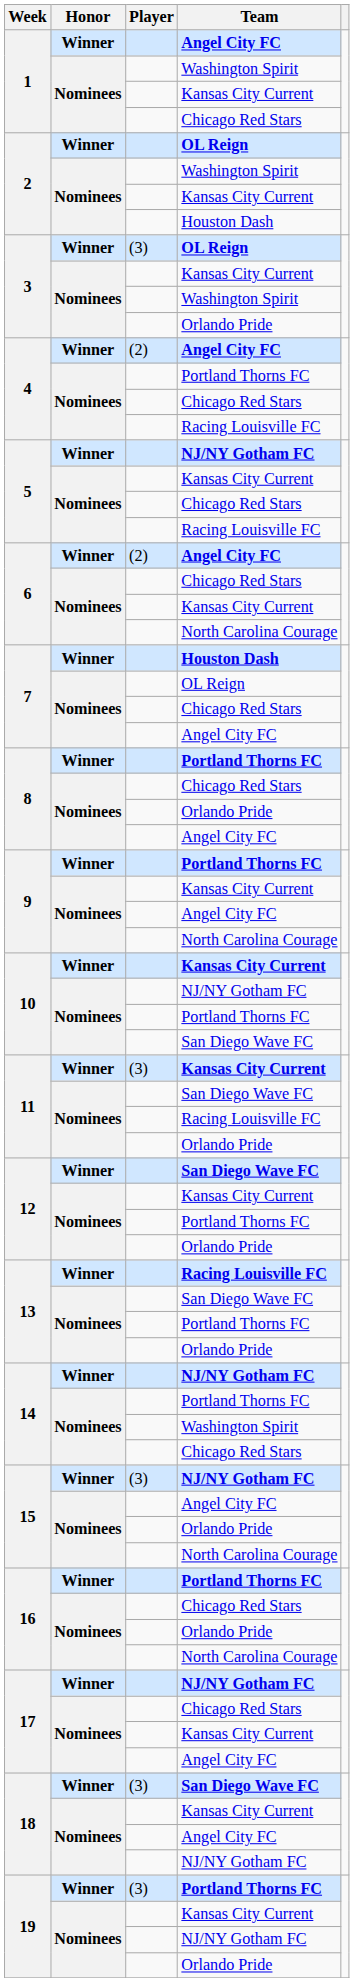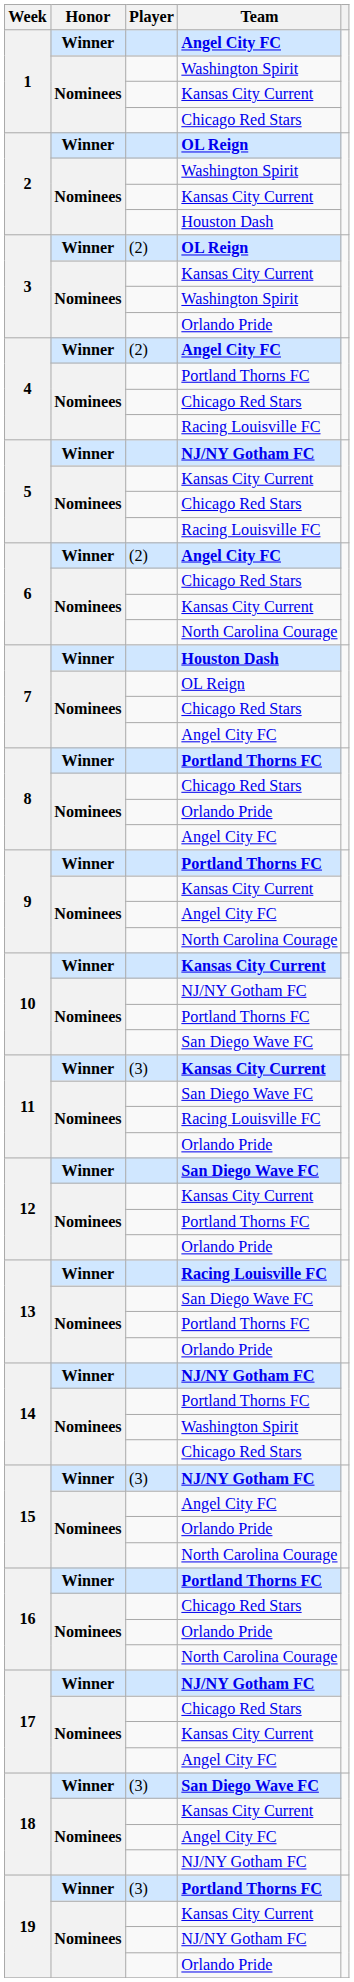 <table class="wikitable sortable">
 <tr>
 <th scope="col">Week</th>
 <th scope="col">Honor</th>
 <th scope="col">Player</th>
 <th scope="col">Team</th>
 <th scope="col"></th>
 </tr>
 <tr>
 <th rowspan=4 scope="rowgroup">1 </th>
 <th scope="row" style="background:#d0e7ff;">Winner</th>
 <td style="background:#d0e7ff;"> <strong></strong></td>
 <td style="background:#d0e7ff;"><strong><a href='#'>Angel City FC</a></strong></td>
 <td rowspan=4></td>
 </tr>
 <tr>
 <th rowspan=3 scope="rowgroup">Nominees</th>
 <td> </td>
 <td><a href='#'>Washington Spirit</a></td>
 </tr>
 <tr>
 <td> </td>
 <td><a href='#'>Kansas City Current</a></td>
 </tr>
 <tr>
 <td> </td>
 <td><a href='#'>Chicago Red Stars</a></td>
 </tr>
 <tr>
 <th rowspan=4 scope="rowgroup">2 </th>
 <th scope="row" style="background:#d0e7ff;">Winner</th>
 <td style="background:#d0e7ff;"> <strong></strong></td>
 <td style="background:#d0e7ff;"><strong><a href='#'>OL Reign</a></strong></td>
 <td rowspan=4></td>
 </tr>
 <tr>
 <th rowspan=3 scope="rowgroup">Nominees</th>
 <td> </td>
 <td><a href='#'>Washington Spirit</a></td>
 </tr>
 <tr>
 <td> </td>
 <td><a href='#'>Kansas City Current</a></td>
 </tr>
 <tr>
 <td> </td>
 <td><a href='#'>Houston Dash</a></td>
 </tr>
 <tr>
 <th rowspan=4 scope="rowgroup">3 </th>
 <th scope="row" style="background:#d0e7ff;">Winner</th>
-<td style="background:#d0e7ff;"> <strong></strong> (3)</td>
+<td style="background:#d0e7ff;"> <strong></strong> (2)</td>
 <td style="background:#d0e7ff;"><strong><a href='#'>OL Reign</a></strong></td>
 <td rowspan=4></td>
 </tr>
 <tr>
 <th rowspan=3 scope="rowgroup">Nominees</th>
 <td> </td>
 <td><a href='#'>Kansas City Current</a></td>
 </tr>
 <tr>
 <td> </td>
 <td><a href='#'>Washington Spirit</a></td>
 </tr>
 <tr>
 <td> </td>
 <td><a href='#'>Orlando Pride</a></td>
 </tr>
 <tr>
 <th rowspan=4 scope="rowgroup">4 </th>
 <th scope="row" style="background:#d0e7ff;">Winner</th>
 <td style="background:#d0e7ff;"> <strong></strong> (2)</td>
 <td style="background:#d0e7ff;"><strong><a href='#'>Angel City FC</a></strong></td>
 <td rowspan=4></td>
 </tr>
 <tr>
 <th rowspan=3 scope="rowgroup">Nominees</th>
 <td> </td>
 <td><a href='#'>Portland Thorns FC</a></td>
 </tr>
 <tr>
 <td> </td>
 <td><a href='#'>Chicago Red Stars</a></td>
 </tr>
 <tr>
 <td> </td>
 <td><a href='#'>Racing Louisville FC</a></td>
 </tr>
 <tr>
 <th rowspan=4 scope="rowgroup">5</th>
 <th scope="row" style="background:#d0e7ff;">Winner</th>
 <td style="background:#d0e7ff;"> <strong></strong></td>
 <td style="background:#d0e7ff;"><strong><a href='#'>NJ/NY Gotham FC</a></strong></td>
 <td rowspan=4></td>
 </tr>
 <tr>
 <th rowspan=3 scope="rowgroup">Nominees</th>
 <td> </td>
 <td><a href='#'>Kansas City Current</a></td>
 </tr>
 <tr>
 <td> </td>
 <td><a href='#'>Chicago Red Stars</a></td>
 </tr>
 <tr>
 <td> </td>
 <td><a href='#'>Racing Louisville FC</a></td>
 </tr>
 <tr>
 <th rowspan=4 scope="rowgroup">6 </th>
 <th scope="row" style="background:#d0e7ff;">Winner</th>
 <td style="background:#d0e7ff;"> <strong></strong> (2)</td>
 <td style="background:#d0e7ff;"><strong><a href='#'>Angel City FC</a></strong></td>
 <td rowspan=4></td>
 </tr>
 <tr>
 <th rowspan=3 scope="rowgroup">Nominees</th>
 <td> </td>
 <td><a href='#'>Chicago Red Stars</a></td>
 </tr>
 <tr>
 <td> </td>
 <td><a href='#'>Kansas City Current</a></td>
 </tr>
 <tr>
 <td> </td>
 <td><a href='#'>North Carolina Courage</a></td>
 </tr>
 <tr>
 <th rowspan=4 scope="rowgroup">7</th>
 <th scope="row" style="background:#d0e7ff;">Winner</th>
 <td style="background:#d0e7ff;"> <strong></strong></td>
 <td style="background:#d0e7ff;"><strong><a href='#'>Houston Dash</a></strong></td>
 <td rowspan=4></td>
 </tr>
 <tr>
 <th rowspan=3 scope="rowgroup">Nominees</th>
 <td> </td>
 <td><a href='#'>OL Reign</a></td>
 </tr>
 <tr>
 <td> </td>
 <td><a href='#'>Chicago Red Stars</a></td>
 </tr>
 <tr>
 <td> </td>
 <td><a href='#'>Angel City FC</a></td>
 </tr>
 <tr>
 <th rowspan=4 scope="rowgroup">8</th>
 <th scope="row" style="background:#d0e7ff;">Winner</th>
 <td style="background:#d0e7ff;"> <strong></strong></td>
 <td style="background:#d0e7ff;"><strong><a href='#'>Portland Thorns FC</a></strong></td>
 <td rowspan=4></td>
 </tr>
 <tr>
 <th rowspan=3 scope="rowgroup">Nominees</th>
 <td> </td>
 <td><a href='#'>Chicago Red Stars</a></td>
 </tr>
 <tr>
 <td> </td>
 <td><a href='#'>Orlando Pride</a></td>
 </tr>
 <tr>
 <td> </td>
 <td><a href='#'>Angel City FC</a></td>
 </tr>
 <tr>
 <th rowspan=4 scope="rowgroup">9</th>
 <th scope="row" style="background:#d0e7ff;">Winner</th>
 <td style="background:#d0e7ff;"> <strong></strong></td>
 <td style="background:#d0e7ff;"><strong><a href='#'>Portland Thorns FC</a></strong></td>
 <td rowspan=4></td>
 </tr>
 <tr>
 <th rowspan=3 scope="rowgroup">Nominees</th>
 <td> </td>
 <td><a href='#'>Kansas City Current</a></td>
 </tr>
 <tr>
 <td> </td>
 <td><a href='#'>Angel City FC</a></td>
 </tr>
 <tr>
 <td> </td>
 <td><a href='#'>North Carolina Courage</a></td>
 </tr>
 <tr>
 <th rowspan=4 scope="rowgroup">10</th>
 <th scope="row" style="background:#d0e7ff;">Winner</th>
 <td style="background:#d0e7ff;"> <strong></strong></td>
 <td style="background:#d0e7ff;"><strong><a href='#'>Kansas City Current</a></strong></td>
 <td rowspan=4></td>
 </tr>
 <tr>
 <th rowspan=3 scope="rowgroup">Nominees</th>
 <td> </td>
 <td><a href='#'>NJ/NY Gotham FC</a></td>
 </tr>
 <tr>
 <td> </td>
 <td><a href='#'>Portland Thorns FC</a></td>
 </tr>
 <tr>
 <td> </td>
 <td><a href='#'>San Diego Wave FC</a></td>
 </tr>
 <tr>
 <th rowspan=4 scope="rowgroup">11</th>
 <th scope="row" style="background:#d0e7ff;">Winner</th>
 <td style="background:#d0e7ff;"> <strong></strong> (3)</td>
 <td style="background:#d0e7ff;"><strong><a href='#'>Kansas City Current</a></strong></td>
 <td rowspan=4></td>
 </tr>
 <tr>
 <th rowspan=3 scope="rowgroup">Nominees</th>
 <td> </td>
 <td><a href='#'>San Diego Wave FC</a></td>
 </tr>
 <tr>
 <td> </td>
 <td><a href='#'>Racing Louisville FC</a></td>
 </tr>
 <tr>
 <td> </td>
 <td><a href='#'>Orlando Pride</a></td>
 </tr>
 <tr>
 <th rowspan=4 scope="rowgroup">12</th>
 <th scope="row" style="background:#d0e7ff;">Winner</th>
 <td style="background:#d0e7ff;"> <strong></strong></td>
 <td style="background:#d0e7ff;"><strong><a href='#'>San Diego Wave FC</a></strong></td>
 <td rowspan=4></td>
 </tr>
 <tr>
 <th rowspan=3 scope="rowgroup">Nominees</th>
 <td> </td>
 <td><a href='#'>Kansas City Current</a></td>
 </tr>
 <tr>
 <td> </td>
 <td><a href='#'>Portland Thorns FC</a></td>
 </tr>
 <tr>
 <td> </td>
 <td><a href='#'>Orlando Pride</a></td>
 </tr>
 <tr>
 <th rowspan=4 scope="rowgroup">13</th>
 <th scope="row" style="background:#d0e7ff;">Winner</th>
 <td style="background:#d0e7ff;"> <strong></strong></td>
 <td style="background:#d0e7ff;"><strong><a href='#'>Racing Louisville FC</a></strong></td>
 <td rowspan=4></td>
 </tr>
 <tr>
 <th rowspan=3 scope="rowgroup">Nominees</th>
 <td> </td>
 <td><a href='#'>San Diego Wave FC</a></td>
 </tr>
 <tr>
 <td> </td>
 <td><a href='#'>Portland Thorns FC</a></td>
 </tr>
 <tr>
 <td> </td>
 <td><a href='#'>Orlando Pride</a></td>
 </tr>
 <tr>
 <th rowspan=4 scope="rowgroup">14</th>
 <th scope="row" style="background:#d0e7ff;">Winner</th>
 <td style="background:#d0e7ff;"> <strong></strong></td>
 <td style="background:#d0e7ff;"><strong><a href='#'>NJ/NY Gotham FC</a></strong></td>
 <td rowspan=4></td>
 </tr>
 <tr>
 <th rowspan=3 scope="rowgroup">Nominees</th>
 <td> </td>
 <td><a href='#'>Portland Thorns FC</a></td>
 </tr>
 <tr>
 <td> </td>
 <td><a href='#'>Washington Spirit</a></td>
 </tr>
 <tr>
 <td> </td>
 <td><a href='#'>Chicago Red Stars</a></td>
 </tr>
 <tr>
 <th rowspan=4 scope="rowgroup">15</th>
 <th scope="row" style="background:#d0e7ff;">Winner</th>
 <td style="background:#d0e7ff;"> <strong></strong> (3)</td>
 <td style="background:#d0e7ff;"><strong><a href='#'>NJ/NY Gotham FC</a></strong></td>
 <td rowspan=4></td>
 </tr>
 <tr>
 <th rowspan=3 scope="rowgroup">Nominees</th>
 <td> </td>
 <td><a href='#'>Angel City FC</a></td>
 </tr>
 <tr>
 <td> </td>
 <td><a href='#'>Orlando Pride</a></td>
 </tr>
 <tr>
 <td> </td>
 <td><a href='#'>North Carolina Courage</a></td>
 </tr>
 <tr>
 <th rowspan=4 scope="rowgroup">16</th>
 <th scope="row" style="background:#d0e7ff;">Winner</th>
 <td style="background:#d0e7ff;"> <strong></strong></td>
 <td style="background:#d0e7ff;"><strong><a href='#'>Portland Thorns FC</a></strong></td>
 <td rowspan=4></td>
 </tr>
 <tr>
 <th rowspan=3 scope="rowgroup">Nominees</th>
 <td> </td>
 <td><a href='#'>Chicago Red Stars</a></td>
 </tr>
 <tr>
 <td> </td>
 <td><a href='#'>Orlando Pride</a></td>
 </tr>
 <tr>
 <td> </td>
 <td><a href='#'>North Carolina Courage</a></td>
 </tr>
 <tr>
 <th rowspan=4 scope="rowgroup">17</th>
 <th scope="row" style="background:#d0e7ff;">Winner</th>
 <td style="background:#d0e7ff;"> <strong></strong></td>
 <td style="background:#d0e7ff;"><strong><a href='#'>NJ/NY Gotham FC</a></strong></td>
 <td rowspan=4></td>
 </tr>
 <tr>
 <th rowspan=3 scope="rowgroup">Nominees</th>
 <td> </td>
 <td><a href='#'>Chicago Red Stars</a></td>
 </tr>
 <tr>
 <td> </td>
 <td><a href='#'>Kansas City Current</a></td>
 </tr>
 <tr>
 <td> </td>
 <td><a href='#'>Angel City FC</a></td>
 </tr>
 <tr>
 <th rowspan=4 scope="rowgroup">18</th>
 <th scope="row" style="background:#d0e7ff;">Winner</th>
 <td style="background:#d0e7ff;"> <strong></strong> (3)</td>
 <td style="background:#d0e7ff;"><strong><a href='#'>San Diego Wave FC</a></strong></td>
 <td rowspan=4></td>
 </tr>
 <tr>
 <th rowspan=3 scope="rowgroup">Nominees</th>
 <td> </td>
 <td><a href='#'>Kansas City Current</a></td>
 </tr>
 <tr>
 <td> </td>
 <td><a href='#'>Angel City FC</a></td>
 </tr>
 <tr>
 <td> </td>
 <td><a href='#'>NJ/NY Gotham FC</a></td>
 </tr>
 <tr>
 <th rowspan=4 scope="rowgroup">19</th>
 <th scope="row" style="background:#d0e7ff;">Winner</th>
 <td style="background:#d0e7ff;"> <strong></strong> (3)</td>
 <td style="background:#d0e7ff;"><strong><a href='#'>Portland Thorns FC</a></strong></td>
 <td rowspan=4></td>
 </tr>
 <tr>
 <th rowspan=3 scope="rowgroup">Nominees</th>
 <td> </td>
 <td><a href='#'>Kansas City Current</a></td>
 </tr>
 <tr>
 <td> </td>
 <td><a href='#'>NJ/NY Gotham FC</a></td>
 </tr>
 <tr>
 <td> </td>
 <td><a href='#'>Orlando Pride</a></td>
 </tr>
 <tr>
 </tr>
 </table>
